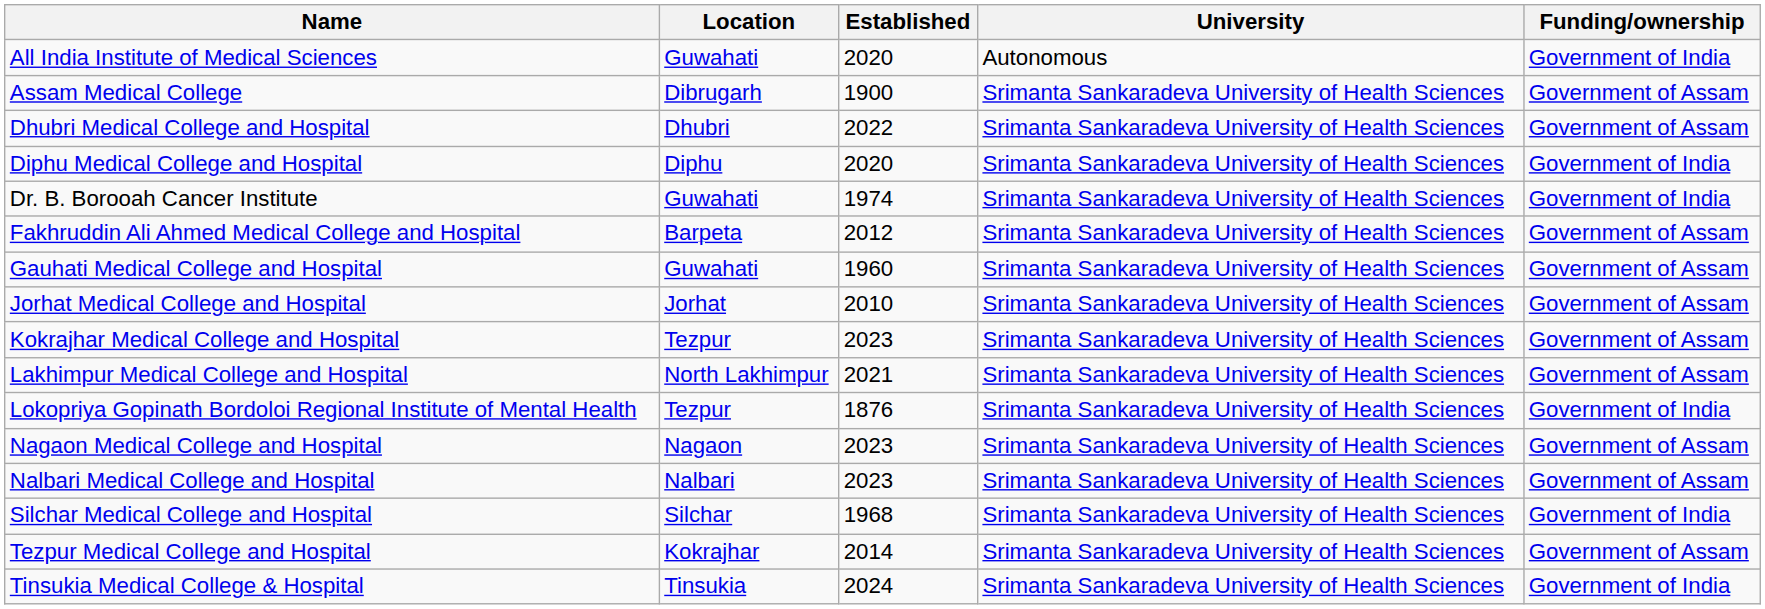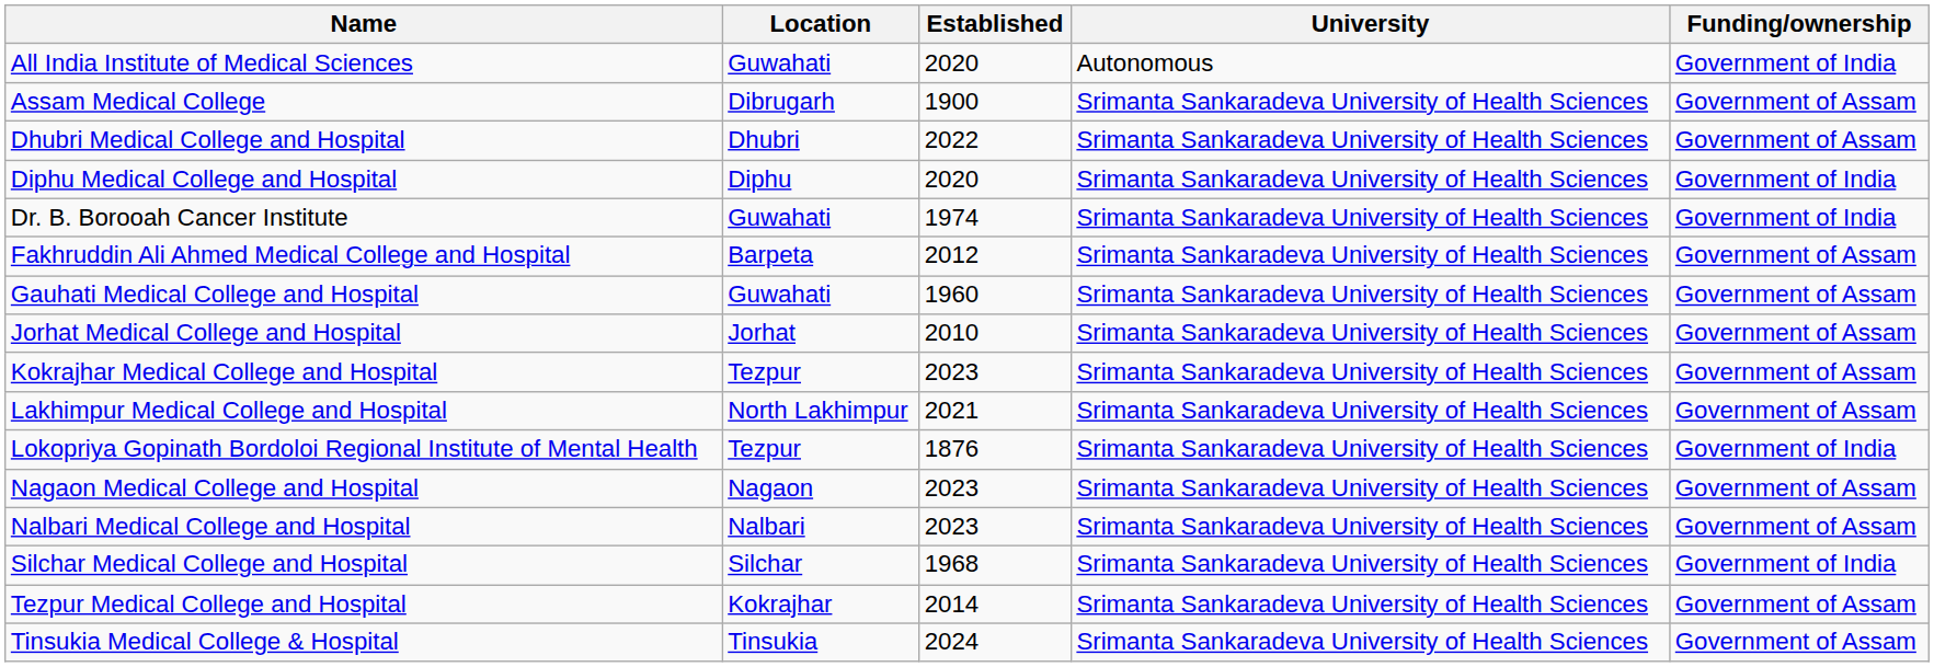 <table class="wikitable sortable" style="width:100%">
 <tr>
 <th>Name</th>
 <th>Location</th>
 <th>Established</th>
 <th>University</th>
 <th>Funding/ownership</th>
 </tr>
 <tr>
 <td><a href='#'>All India Institute of Medical Sciences</a></td>
 <td><a href='#'>Guwahati</a></td>
 <td>2020</td>
 <td>Autonomous</td>
 <td><a href='#'>Government of India</a></td>
 </tr>
 <tr>
 <td><a href='#'>Assam Medical College</a></td>
 <td><a href='#'>Dibrugarh</a></td>
 <td>1900</td>
 <td><a href='#'>Srimanta Sankaradeva University of Health Sciences</a></td>
 <td><a href='#'>Government of Assam</a></td>
 </tr>
 <tr>
 <td><a href='#'>Dhubri Medical College and Hospital</a></td>
 <td><a href='#'>Dhubri</a></td>
 <td>2022</td>
 <td><a href='#'>Srimanta Sankaradeva University of Health Sciences</a></td>
 <td><a href='#'>Government of Assam</a></td>
 </tr>
 <tr>
 <td><a href='#'>Diphu Medical College and Hospital</a></td>
 <td><a href='#'>Diphu</a></td>
 <td>2020</td>
 <td><a href='#'>Srimanta Sankaradeva University of Health Sciences</a></td>
 <td><a href='#'>Government of India</a></td>
 </tr>
 <tr>
 <td>Dr. B. Borooah Cancer Institute</td>
 <td><a href='#'>Guwahati</a></td>
 <td>1974</td>
 <td><a href='#'>Srimanta Sankaradeva University of Health Sciences</a></td>
 <td><a href='#'>Government of India</a></td>
 </tr>
 <tr>
 <td><a href='#'>Fakhruddin Ali Ahmed Medical College and Hospital</a></td>
 <td><a href='#'>Barpeta</a></td>
 <td>2012</td>
 <td><a href='#'>Srimanta Sankaradeva University of Health Sciences</a></td>
 <td><a href='#'>Government of Assam</a></td>
 </tr>
 <tr>
 <td><a href='#'>Gauhati Medical College and Hospital</a></td>
 <td><a href='#'>Guwahati</a></td>
 <td>1960</td>
 <td><a href='#'>Srimanta Sankaradeva University of Health Sciences</a></td>
 <td><a href='#'>Government of Assam</a></td>
 </tr>
 <tr>
 <td><a href='#'>Jorhat Medical College and Hospital</a></td>
 <td><a href='#'>Jorhat</a></td>
 <td>2010</td>
 <td><a href='#'>Srimanta Sankaradeva University of Health Sciences</a></td>
 <td><a href='#'>Government of Assam</a></td>
 </tr>
 <tr>
 <td><a href='#'>Kokrajhar Medical College and Hospital</a></td>
 <td><a href='#'>Tezpur</a></td>
 <td>2023</td>
 <td><a href='#'>Srimanta Sankaradeva University of Health Sciences</a></td>
 <td><a href='#'>Government of Assam</a></td>
 </tr>
 <tr>
 <td><a href='#'>Lakhimpur Medical College and Hospital</a></td>
 <td><a href='#'>North Lakhimpur</a></td>
 <td>2021</td>
 <td><a href='#'>Srimanta Sankaradeva University of Health Sciences</a></td>
 <td><a href='#'>Government of Assam</a></td>
 </tr>
 <tr>
 <td><a href='#'>Lokopriya Gopinath Bordoloi Regional Institute of Mental Health</a></td>
 <td><a href='#'>Tezpur</a></td>
 <td>1876</td>
 <td><a href='#'>Srimanta Sankaradeva University of Health Sciences</a></td>
 <td><a href='#'>Government of India</a></td>
 </tr>
 <tr>
 <td><a href='#'>Nagaon Medical College and Hospital</a></td>
 <td><a href='#'>Nagaon</a></td>
 <td>2023</td>
 <td><a href='#'>Srimanta Sankaradeva University of Health Sciences</a></td>
 <td><a href='#'>Government of Assam</a></td>
 </tr>
 <tr>
 <td><a href='#'>Nalbari Medical College and Hospital</a></td>
 <td><a href='#'>Nalbari</a></td>
 <td>2023</td>
 <td><a href='#'>Srimanta Sankaradeva University of Health Sciences</a></td>
 <td><a href='#'>Government of Assam</a></td>
 </tr>
 <tr>
 <td><a href='#'>Silchar Medical College and Hospital</a></td>
 <td><a href='#'>Silchar</a></td>
 <td>1968</td>
 <td><a href='#'>Srimanta Sankaradeva University of Health Sciences</a></td>
 <td><a href='#'>Government of India</a></td>
 </tr>
 <tr>
 <td><a href='#'>Tezpur Medical College and Hospital</a></td>
 <td><a href='#'>Kokrajhar</a></td>
 <td>2014</td>
 <td><a href='#'>Srimanta Sankaradeva University of Health Sciences</a></td>
 <td><a href='#'>Government of Assam</a></td>
 </tr>
 <tr>
 <td><a href='#'>Tinsukia Medical College & Hospital</a></td>
 <td><a href='#'>Tinsukia</a></td>
 <td>2024</td>
 <td><a href='#'>Srimanta Sankaradeva University of Health Sciences</a></td>
-<td><a href='#'>Government of India</a></td>
+<td><a href='#'>Government of Assam</a></td>
 </tr>
 </table>
